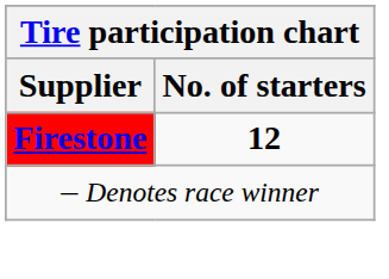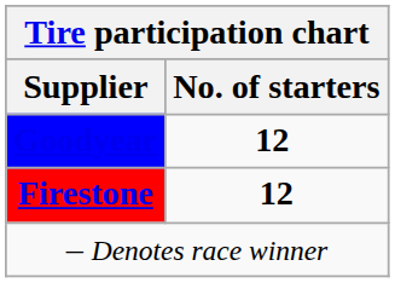 <table class="wikitable">
 <tr>
 <th colspan=2><a href='#'>Tire</a> participation chart</th>
 </tr>
 <tr>
 <th>Supplier</th>
 <th>No. of starters</th>
 </tr>
 <tr>
+<td align="center" style="background:blue;"><strong><a href='#'><span>Goodyear</span></a></strong></td>
+<td align="center"><strong>12</strong> </td>
+</tr>
+<tr>
 <td align="center" style="background:red;"><strong><a href='#'><span>Firestone</span></a></strong></td>
 <td align="center"><strong>12</strong></td>
 </tr>
 <tr>
 <td colspan=2 align=center> – <em><small>Denotes race winner</small></em></td>
 </tr>
 </table>
